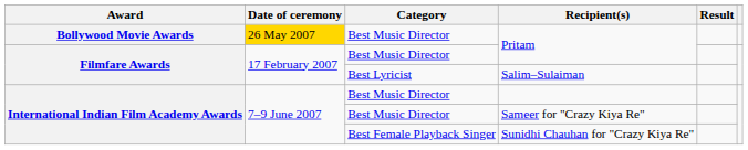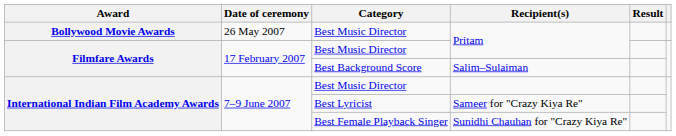 <table class="wikitable plainrowheaders sortable">
 <tr>
 <th scope="col">Award</th>
 <th scope="col">Date of ceremony</th>
 <th scope="col">Category</th>
 <th scope="col">Recipient(s)</th>
 <th scope="col">Result</th>
 <th scope="col" class="unsortable"></th>
 </tr>
 <tr>
 <th scope="row"><a href='#'>Bollywood Movie Awards</a></th>
-<td style="background: gold;">26 May 2007</td>
+<td>26 May 2007</td>
 <td><a href='#'>Best Music Director</a></td>
 <td rowspan="2"><a href='#'>Pritam</a></td>
 <td></td>
 <td style="text-align:center;"></td>
 </tr>
 <tr>
 <th scope="row" rowspan="2"><a href='#'>Filmfare Awards</a></th>
 <td rowspan="2"><a href='#'>17 February 2007</a></td>
 <td><a href='#'>Best Music Director</a></td>
 <td></td>
 <td style="text-align:center;" rowspan="2"><br></td>
 </tr>
 <tr>
-<td><a href='#'>Best Lyricist</a></td>
+<td><a href='#'>Best Background Score</a></td>
 <td><a href='#'>Salim–Sulaiman</a></td>
 <td></td>
 </tr>
 <tr>
 <th scope="row" rowspan="3"><a href='#'>International Indian Film Academy Awards</a></th>
 <td rowspan="3"><a href='#'>7–9 June 2007</a></td>
 <td><a href='#'>Best Music Director</a></td>
 <td></td>
 <td></td>
 <td style="text-align:center;" rowspan="3"><br></td>
 </tr>
 <tr>
-<td><a href='#'>Best Music Director</a></td>
+<td><a href='#'>Best Lyricist</a></td>
 <td><a href='#'>Sameer</a> for "Crazy Kiya Re"</td>
 <td></td>
 </tr>
 <tr>
 <td><a href='#'>Best Female Playback Singer</a></td>
 <td><a href='#'>Sunidhi Chauhan</a> for "Crazy Kiya Re"</td>
 <td></td>
 </tr>
 </table>
